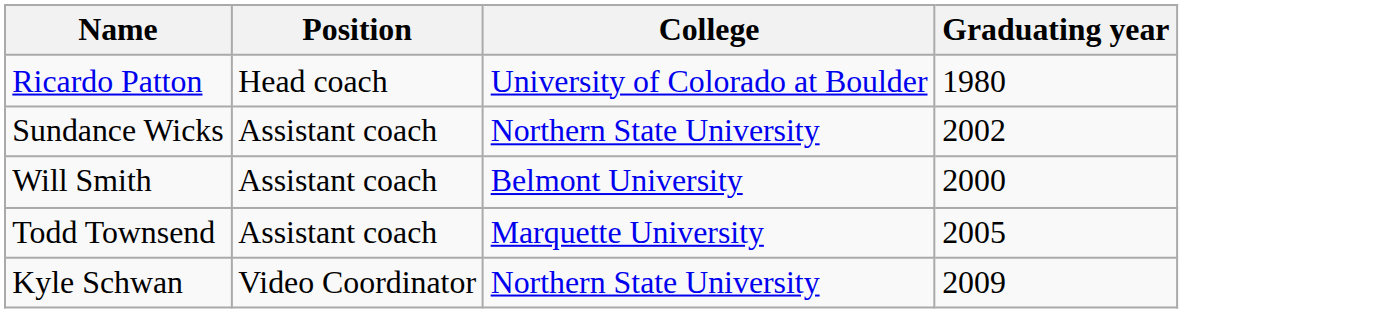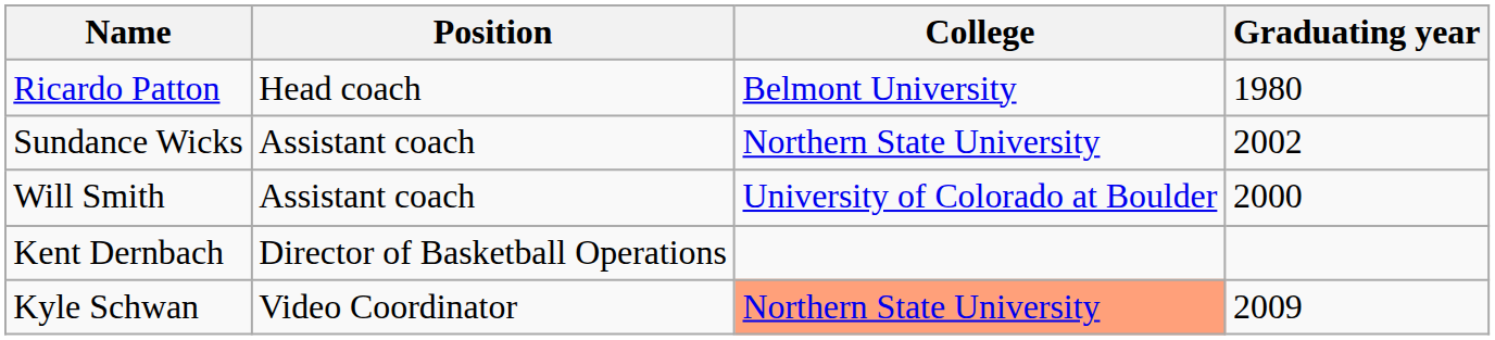 <table class="wikitable">
 <tr>
 <th>Name</th>
 <th>Position</th>
 <th>College</th>
 <th>Graduating year</th>
 </tr>
 <tr>
 <td><a href='#'>Ricardo Patton</a></td>
 <td>Head coach</td>
-<td><a href='#'>University of Colorado at Boulder</a></td>
+<td><a href='#'>Belmont University</a></td>
 <td>1980</td>
 </tr>
 <tr>
 <td>Sundance Wicks</td>
 <td>Assistant coach</td>
 <td><a href='#'>Northern State University</a></td>
 <td>2002</td>
 </tr>
 <tr>
 <td>Will Smith</td>
 <td>Assistant coach</td>
-<td><a href='#'>Belmont University</a></td>
+<td><a href='#'>University of Colorado at Boulder</a></td>
 <td>2000</td>
 </tr>
 <tr>
-<td>Todd Townsend</td>
-<td>Assistant coach</td>
-<td><a href='#'>Marquette University</a></td>
-<td>2005</td>
+<td>Kent Dernbach</td>
+<td>Director of Basketball Operations</td>
+<td></td>
+<td></td>
 </tr>
 <tr>
 <td>Kyle Schwan</td>
 <td>Video Coordinator</td>
-<td><a href='#'>Northern State University</a></td>
+<td style="background: lightsalmon;"><a href='#'>Northern State University</a></td>
 <td>2009</td>
 </tr>
 </table>
